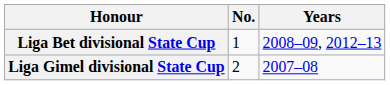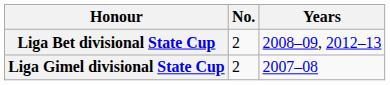 <table class="wikitable plainrowheaders">
 <tr>
 <th scope=col>Honour</th>
 <th scope=col>No.</th>
 <th scope=col>Years</th>
 </tr>
 <tr>
 <th scope=row>Liga Bet divisional <a href='#'>State Cup</a></th>
-<td>1</td>
+<td>2</td>
 <td><a href='#'>2008–09</a>, <a href='#'>2012–13</a></td>
 </tr>
 <tr>
 <th scope=row>Liga Gimel divisional <a href='#'>State Cup</a></th>
 <td>2</td>
 <td><a href='#'>2007–08</a></td>
 </tr>
 </table>
